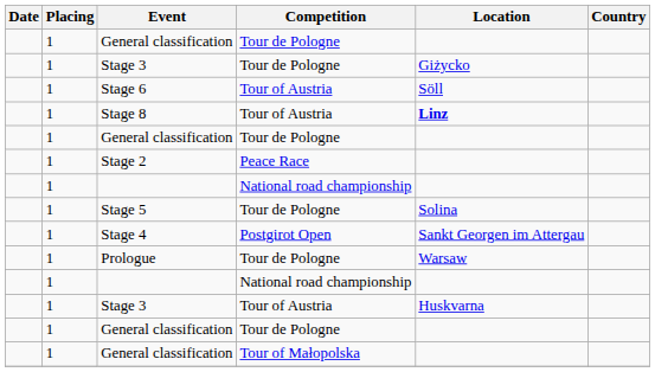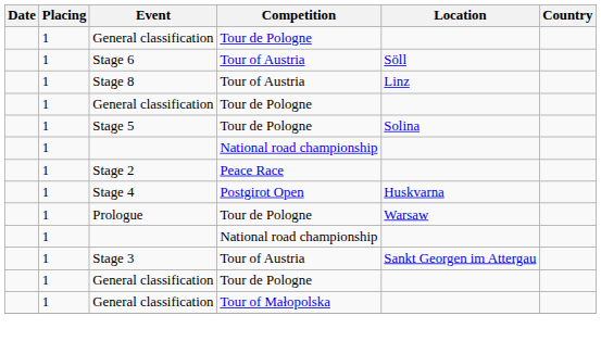 <table class="wikitable sortable">
 <tr>
 <th>Date</th>
 <th>Placing</th>
 <th>Event</th>
 <th>Competition</th>
 <th>Location</th>
 <th>Country</th>
 </tr>
 <tr>
 <td></td>
 <td>1</td>
 <td>General classification</td>
 <td><a href='#'>Tour de Pologne</a></td>
 <td></td>
 <td></td>
 </tr>
 <tr>
 <td></td>
 <td>1</td>
-<td>Stage 3</td>
-<td>Tour de Pologne</td>
-<td><a href='#'>Giżycko</a></td>
-<td></td>
-</tr>
-<tr>
-<td></td>
-<td>1</td>
 <td>Stage 6</td>
 <td><a href='#'>Tour of Austria</a></td>
 <td><a href='#'>Söll</a></td>
 <td></td>
 </tr>
 <tr>
 <td></td>
 <td>1</td>
 <td>Stage 8</td>
 <td>Tour of Austria</td>
-<td><strong><a href='#'>Linz</a></strong></td>
+<td><a href='#'>Linz</a></td>
 <td></td>
 </tr>
 <tr>
 <td></td>
 <td>1</td>
 <td>General classification</td>
 <td>Tour de Pologne</td>
+<td></td>
+<td></td>
+</tr>
+<tr>
+<td></td>
+<td>1</td>
+<td>Stage 5</td>
+<td>Tour de Pologne</td>
+<td><a href='#'>Solina</a></td>
+<td></td>
+</tr>
+<tr>
+<td></td>
+<td>1</td>
+<td></td>
+<td><a href='#'>National road championship</a></td>
 <td></td>
 <td></td>
 </tr>
 <tr>
 <td></td>
 <td>1</td>
 <td>Stage 2</td>
 <td><a href='#'>Peace Race</a></td>
 <td></td>
 <td></td>
 </tr>
 <tr>
 <td></td>
 <td>1</td>
-<td></td>
-<td><a href='#'>National road championship</a></td>
-<td></td>
-<td></td>
-</tr>
-<tr>
-<td></td>
-<td>1</td>
-<td>Stage 5</td>
-<td>Tour de Pologne</td>
-<td><a href='#'>Solina</a></td>
-<td></td>
-</tr>
-<tr>
-<td></td>
-<td>1</td>
 <td>Stage 4</td>
 <td><a href='#'>Postgirot Open</a></td>
-<td><a href='#'>Sankt Georgen im Attergau</a></td>
+<td><a href='#'>Huskvarna</a></td>
 <td></td>
 </tr>
 <tr>
 <td></td>
 <td>1</td>
 <td>Prologue</td>
 <td>Tour de Pologne</td>
 <td><a href='#'>Warsaw</a></td>
 <td></td>
 </tr>
 <tr>
 <td></td>
 <td>1</td>
 <td></td>
 <td>National road championship</td>
 <td></td>
 <td></td>
 </tr>
 <tr>
 <td></td>
 <td>1</td>
 <td>Stage 3</td>
 <td>Tour of Austria</td>
-<td><a href='#'>Huskvarna</a></td>
+<td><a href='#'>Sankt Georgen im Attergau</a></td>
 <td></td>
 </tr>
 <tr>
 <td></td>
 <td>1</td>
 <td>General classification</td>
 <td>Tour de Pologne</td>
 <td></td>
 <td></td>
 </tr>
 <tr>
 <td></td>
 <td>1</td>
 <td>General classification</td>
 <td><a href='#'>Tour of Małopolska</a></td>
 <td></td>
 <td></td>
 </tr>
 <tr>
 </tr>
 </table>
